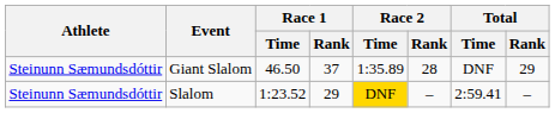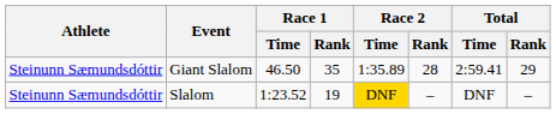 <table class="wikitable" style="font-size:90%">
 <tr>
 <th rowspan="2">Athlete</th>
 <th rowspan="2">Event</th>
 <th colspan="2">Race 1</th>
 <th colspan="2">Race 2</th>
 <th colspan="2">Total</th>
 </tr>
 <tr>
 <th>Time</th>
 <th>Rank</th>
 <th>Time</th>
 <th>Rank</th>
 <th>Time</th>
 <th>Rank</th>
 </tr>
 <tr>
 <td><a href='#'>Steinunn Sæmundsdóttir</a></td>
 <td>Giant Slalom</td>
 <td align="center">46.50</td>
-<td align="center">37</td>
+<td align="center">35</td>
 <td align="center">1:35.89</td>
 <td align="center">28</td>
-<td align="center">DNF</td>
+<td align="center">2:59.41</td>
 <td align="center">29</td>
 </tr>
 <tr>
 <td><a href='#'>Steinunn Sæmundsdóttir</a></td>
 <td>Slalom</td>
 <td align="center">1:23.52</td>
-<td align="center">29</td>
+<td align="center">19</td>
 <td align="center" style="background: gold;">DNF</td>
 <td align="center">–</td>
-<td align="center">2:59.41</td>
+<td align="center">DNF</td>
 <td align="center">–</td>
 </tr>
 </table>
